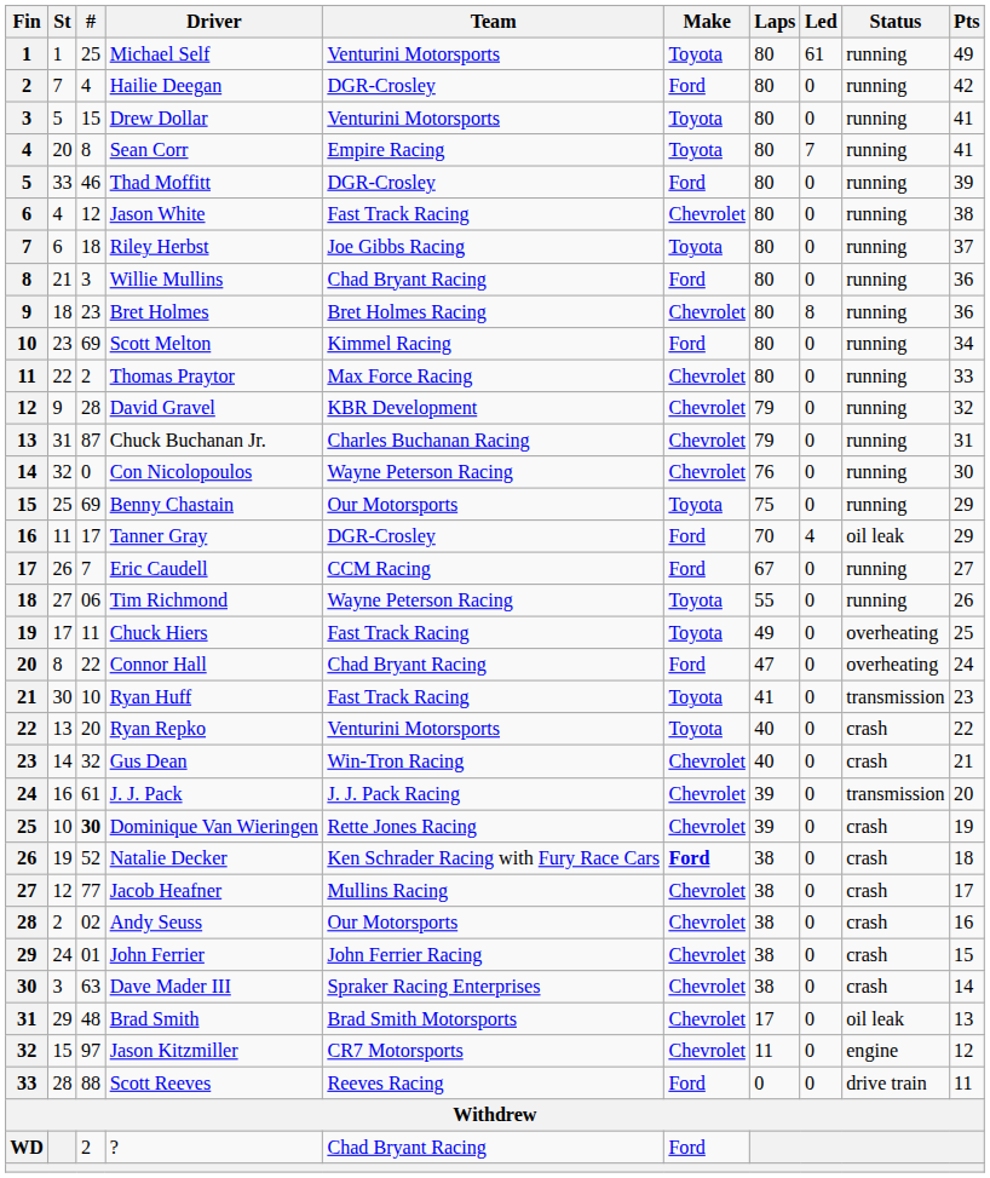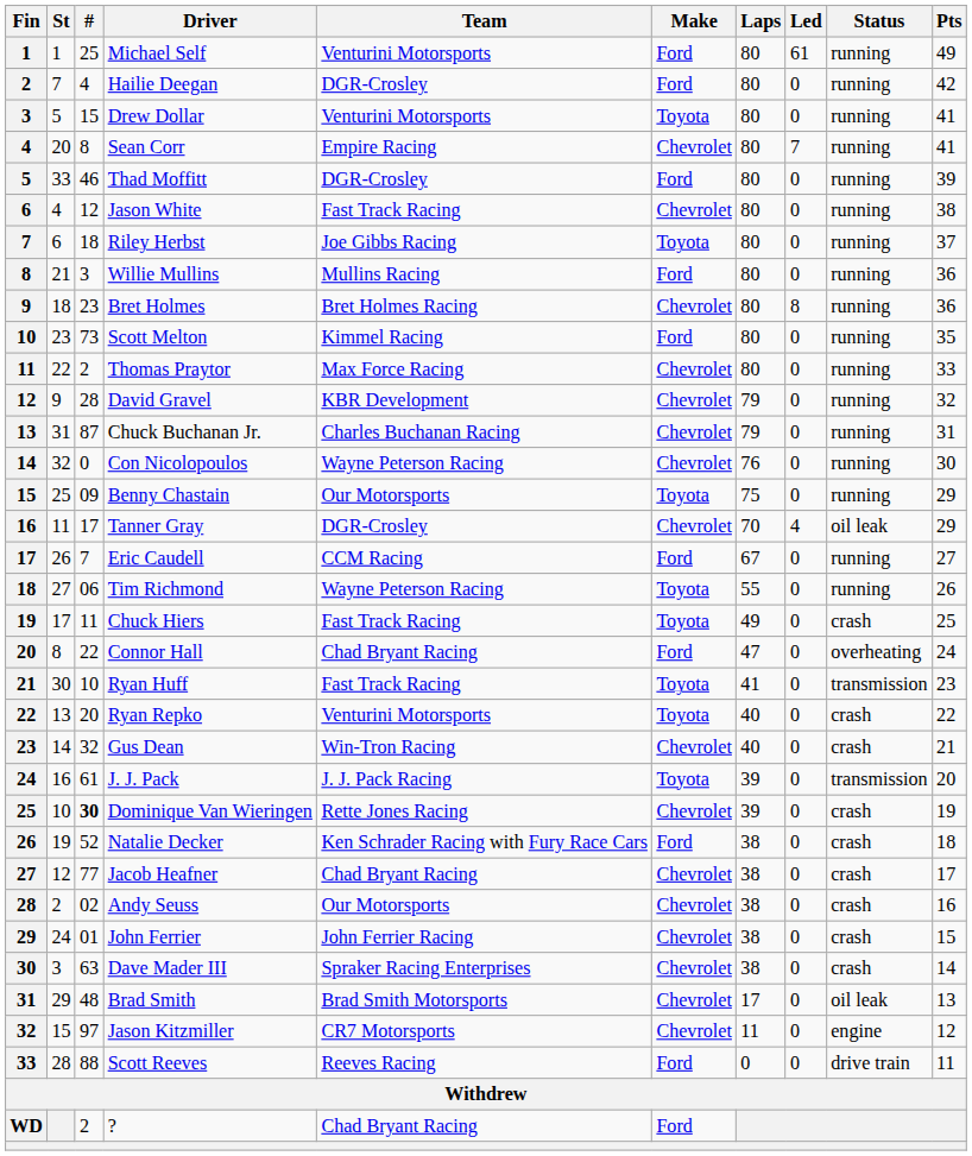 <table class="wikitable sortable" style="font-size:95%">
 <tr>
 <th>Fin</th>
 <th>St</th>
 <th>#</th>
 <th>Driver</th>
 <th>Team</th>
 <th>Make</th>
 <th>Laps</th>
 <th>Led</th>
 <th>Status</th>
 <th>Pts</th>
 </tr>
 <tr>
 <th>1</th>
 <td>1</td>
 <td>25</td>
 <td><a href='#'>Michael Self</a></td>
 <td><a href='#'>Venturini Motorsports</a></td>
-<td><a href='#'>Toyota</a></td>
+<td><a href='#'>Ford</a></td>
 <td>80</td>
 <td>61</td>
 <td>running</td>
 <td>49</td>
 </tr>
 <tr>
 <th>2</th>
 <td>7</td>
 <td>4</td>
 <td><a href='#'>Hailie Deegan</a></td>
 <td><a href='#'>DGR-Crosley</a></td>
 <td><a href='#'>Ford</a></td>
 <td>80</td>
 <td>0</td>
 <td>running</td>
 <td>42</td>
 </tr>
 <tr>
 <th>3</th>
 <td>5</td>
 <td>15</td>
 <td><a href='#'>Drew Dollar</a></td>
 <td><a href='#'>Venturini Motorsports</a></td>
 <td><a href='#'>Toyota</a></td>
 <td>80</td>
 <td>0</td>
 <td>running</td>
 <td>41</td>
 </tr>
 <tr>
 <th>4</th>
 <td>20</td>
 <td>8</td>
 <td><a href='#'>Sean Corr</a></td>
 <td><a href='#'>Empire Racing</a></td>
-<td><a href='#'>Toyota</a></td>
+<td><a href='#'>Chevrolet</a></td>
 <td>80</td>
 <td>7</td>
 <td>running</td>
 <td>41</td>
 </tr>
 <tr>
 <th>5</th>
 <td>33</td>
 <td>46</td>
 <td><a href='#'>Thad Moffitt</a></td>
 <td><a href='#'>DGR-Crosley</a></td>
 <td><a href='#'>Ford</a></td>
 <td>80</td>
 <td>0</td>
 <td>running</td>
 <td>39</td>
 </tr>
 <tr>
 <th>6</th>
 <td>4</td>
 <td>12</td>
 <td><a href='#'>Jason White</a></td>
 <td><a href='#'>Fast Track Racing</a></td>
 <td><a href='#'>Chevrolet</a></td>
 <td>80</td>
 <td>0</td>
 <td>running</td>
 <td>38</td>
 </tr>
 <tr>
 <th>7</th>
 <td>6</td>
 <td>18</td>
 <td><a href='#'>Riley Herbst</a></td>
 <td><a href='#'>Joe Gibbs Racing</a></td>
 <td><a href='#'>Toyota</a></td>
 <td>80</td>
 <td>0</td>
 <td>running</td>
 <td>37</td>
 </tr>
 <tr>
 <th>8</th>
 <td>21</td>
 <td>3</td>
 <td><a href='#'>Willie Mullins</a></td>
-<td><a href='#'>Chad Bryant Racing</a></td>
+<td><a href='#'>Mullins Racing</a></td>
 <td><a href='#'>Ford</a></td>
 <td>80</td>
 <td>0</td>
 <td>running</td>
 <td>36</td>
 </tr>
 <tr>
 <th>9</th>
 <td>18</td>
 <td>23</td>
 <td><a href='#'>Bret Holmes</a></td>
 <td><a href='#'>Bret Holmes Racing</a></td>
 <td><a href='#'>Chevrolet</a></td>
 <td>80</td>
 <td>8</td>
 <td>running</td>
 <td>36</td>
 </tr>
 <tr>
 <th>10</th>
 <td>23</td>
-<td>69</td>
+<td>73</td>
 <td><a href='#'>Scott Melton</a></td>
 <td><a href='#'>Kimmel Racing</a></td>
 <td><a href='#'>Ford</a></td>
 <td>80</td>
 <td>0</td>
 <td>running</td>
-<td>34</td>
+<td>35</td>
 </tr>
 <tr>
 <th>11</th>
 <td>22</td>
 <td>2</td>
 <td><a href='#'>Thomas Praytor</a></td>
 <td><a href='#'>Max Force Racing</a></td>
 <td><a href='#'>Chevrolet</a></td>
 <td>80</td>
 <td>0</td>
 <td>running</td>
 <td>33</td>
 </tr>
 <tr>
 <th>12</th>
 <td>9</td>
 <td>28</td>
 <td><a href='#'>David Gravel</a></td>
 <td><a href='#'>KBR Development</a></td>
 <td><a href='#'>Chevrolet</a></td>
 <td>79</td>
 <td>0</td>
 <td>running</td>
 <td>32</td>
 </tr>
 <tr>
 <th>13</th>
 <td>31</td>
 <td>87</td>
 <td>Chuck Buchanan Jr.</td>
 <td><a href='#'>Charles Buchanan Racing</a></td>
 <td><a href='#'>Chevrolet</a></td>
 <td>79</td>
 <td>0</td>
 <td>running</td>
 <td>31</td>
 </tr>
 <tr>
 <th>14</th>
 <td>32</td>
 <td>0</td>
 <td><a href='#'>Con Nicolopoulos</a></td>
 <td><a href='#'>Wayne Peterson Racing</a></td>
 <td><a href='#'>Chevrolet</a></td>
 <td>76</td>
 <td>0</td>
 <td>running</td>
 <td>30</td>
 </tr>
 <tr>
 <th>15</th>
 <td>25</td>
-<td>69</td>
+<td>09</td>
 <td><a href='#'>Benny Chastain</a></td>
 <td><a href='#'>Our Motorsports</a></td>
 <td><a href='#'>Toyota</a></td>
 <td>75</td>
 <td>0</td>
 <td>running</td>
 <td>29</td>
 </tr>
 <tr>
 <th>16</th>
 <td>11</td>
 <td>17</td>
 <td><a href='#'>Tanner Gray</a></td>
 <td><a href='#'>DGR-Crosley</a></td>
-<td><a href='#'>Ford</a></td>
+<td><a href='#'>Chevrolet</a></td>
 <td>70</td>
 <td>4</td>
 <td>oil leak</td>
 <td>29</td>
 </tr>
 <tr>
 <th>17</th>
 <td>26</td>
 <td>7</td>
 <td><a href='#'>Eric Caudell</a></td>
 <td><a href='#'>CCM Racing</a></td>
 <td><a href='#'>Ford</a></td>
 <td>67</td>
 <td>0</td>
 <td>running</td>
 <td>27</td>
 </tr>
 <tr>
 <th>18</th>
 <td>27</td>
 <td>06</td>
 <td><a href='#'>Tim Richmond</a></td>
 <td><a href='#'>Wayne Peterson Racing</a></td>
 <td><a href='#'>Toyota</a></td>
 <td>55</td>
 <td>0</td>
 <td>running</td>
 <td>26</td>
 </tr>
 <tr>
 <th>19</th>
 <td>17</td>
 <td>11</td>
 <td><a href='#'>Chuck Hiers</a></td>
 <td><a href='#'>Fast Track Racing</a></td>
 <td><a href='#'>Toyota</a></td>
 <td>49</td>
 <td>0</td>
-<td>overheating</td>
+<td>crash</td>
 <td>25</td>
 </tr>
 <tr>
 <th>20</th>
 <td>8</td>
 <td>22</td>
 <td><a href='#'>Connor Hall</a></td>
 <td><a href='#'>Chad Bryant Racing</a></td>
 <td><a href='#'>Ford</a></td>
 <td>47</td>
 <td>0</td>
 <td>overheating</td>
 <td>24</td>
 </tr>
 <tr>
 <th>21</th>
 <td>30</td>
 <td>10</td>
 <td><a href='#'>Ryan Huff</a></td>
 <td><a href='#'>Fast Track Racing</a></td>
 <td><a href='#'>Toyota</a></td>
 <td>41</td>
 <td>0</td>
 <td>transmission</td>
 <td>23</td>
 </tr>
 <tr>
 <th>22</th>
 <td>13</td>
 <td>20</td>
 <td><a href='#'>Ryan Repko</a></td>
 <td><a href='#'>Venturini Motorsports</a></td>
 <td><a href='#'>Toyota</a></td>
 <td>40</td>
 <td>0</td>
 <td>crash</td>
 <td>22</td>
 </tr>
 <tr>
 <th>23</th>
 <td>14</td>
 <td>32</td>
 <td><a href='#'>Gus Dean</a></td>
 <td><a href='#'>Win-Tron Racing</a></td>
 <td><a href='#'>Chevrolet</a></td>
 <td>40</td>
 <td>0</td>
 <td>crash</td>
 <td>21</td>
 </tr>
 <tr>
 <th>24</th>
 <td>16</td>
 <td>61</td>
 <td><a href='#'>J. J. Pack</a></td>
 <td><a href='#'>J. J. Pack Racing</a></td>
-<td><a href='#'>Chevrolet</a></td>
+<td><a href='#'>Toyota</a></td>
 <td>39</td>
 <td>0</td>
 <td>transmission</td>
 <td>20</td>
 </tr>
 <tr>
 <th>25</th>
 <td>10</td>
 <td><strong>30</strong></td>
 <td><a href='#'>Dominique Van Wieringen</a></td>
 <td><a href='#'>Rette Jones Racing</a></td>
 <td><a href='#'>Chevrolet</a></td>
 <td>39</td>
 <td>0</td>
 <td>crash</td>
 <td>19</td>
 </tr>
 <tr>
 <th>26</th>
 <td>19</td>
 <td>52</td>
 <td><a href='#'>Natalie Decker</a></td>
 <td><a href='#'>Ken Schrader Racing</a> with <a href='#'>Fury Race Cars</a></td>
-<td><strong><a href='#'>Ford</a></strong></td>
+<td><a href='#'>Ford</a></td>
 <td>38</td>
 <td>0</td>
 <td>crash</td>
 <td>18</td>
 </tr>
 <tr>
 <th>27</th>
 <td>12</td>
 <td>77</td>
 <td><a href='#'>Jacob Heafner</a></td>
-<td><a href='#'>Mullins Racing</a></td>
+<td><a href='#'>Chad Bryant Racing</a></td>
 <td><a href='#'>Chevrolet</a></td>
 <td>38</td>
 <td>0</td>
 <td>crash</td>
 <td>17</td>
 </tr>
 <tr>
 <th>28</th>
 <td>2</td>
 <td>02</td>
 <td><a href='#'>Andy Seuss</a></td>
 <td><a href='#'>Our Motorsports</a></td>
 <td><a href='#'>Chevrolet</a></td>
 <td>38</td>
 <td>0</td>
 <td>crash</td>
 <td>16</td>
 </tr>
 <tr>
 <th>29</th>
 <td>24</td>
 <td>01</td>
 <td><a href='#'>John Ferrier</a></td>
 <td><a href='#'>John Ferrier Racing</a></td>
 <td><a href='#'>Chevrolet</a></td>
 <td>38</td>
 <td>0</td>
 <td>crash</td>
 <td>15</td>
 </tr>
 <tr>
 <th>30</th>
 <td>3</td>
 <td>63</td>
 <td><a href='#'>Dave Mader III</a></td>
 <td><a href='#'>Spraker Racing Enterprises</a></td>
 <td><a href='#'>Chevrolet</a></td>
 <td>38</td>
 <td>0</td>
 <td>crash</td>
 <td>14</td>
 </tr>
 <tr>
 <th>31</th>
 <td>29</td>
 <td>48</td>
 <td><a href='#'>Brad Smith</a></td>
 <td><a href='#'>Brad Smith Motorsports</a></td>
 <td><a href='#'>Chevrolet</a></td>
 <td>17</td>
 <td>0</td>
 <td>oil leak</td>
 <td>13</td>
 </tr>
 <tr>
 <th>32</th>
 <td>15</td>
 <td>97</td>
 <td><a href='#'>Jason Kitzmiller</a></td>
 <td><a href='#'>CR7 Motorsports</a></td>
 <td><a href='#'>Chevrolet</a></td>
 <td>11</td>
 <td>0</td>
 <td>engine</td>
 <td>12</td>
 </tr>
 <tr>
 <th>33</th>
 <td>28</td>
 <td>88</td>
 <td><a href='#'>Scott Reeves</a></td>
 <td><a href='#'>Reeves Racing</a></td>
 <td><a href='#'>Ford</a></td>
 <td>0</td>
 <td>0</td>
 <td>drive train</td>
 <td>11</td>
 </tr>
 <tr>
 <th colspan="10">Withdrew</th>
 </tr>
 <tr>
 <th>WD</th>
 <th></th>
 <td>2</td>
 <td>?</td>
 <td><a href='#'>Chad Bryant Racing</a></td>
 <td><a href='#'>Ford</a></td>
 <th colspan="4"></th>
 </tr>
 <tr>
 <th colspan="10"></th>
 </tr>
 </table>
